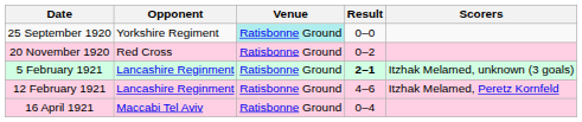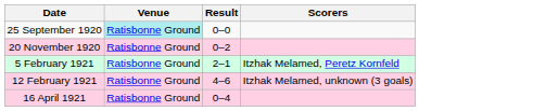 <table class="wikitable">
 <tr>
 <th>Date</th>
-<th>Opponent</th>
 <th>Venue</th>
 <th>Result</th>
 <th>Scorers</th>
 </tr>
 <tr>
 <td align=center>25 September 1920</td>
-<td>Yorkshire Regiment</td>
 <td style="background: paleturquoise;"><a href='#'>Ratisbonne</a> Ground</td>
 <td align=center>0–0</td>
 <td></td>
 </tr>
 <tr bgcolor=ffd0e3>
 <td align=center>20 November 1920</td>
-<td>Red Cross</td>
 <td><a href='#'>Ratisbonne</a> Ground</td>
 <td align=center>0–2</td>
 <td></td>
 </tr>
 <tr bgcolor=d0ffe3>
 <td align=center>5 February 1921</td>
-<td><a href='#'>Lancashire Reginment</a></td>
 <td><a href='#'>Ratisbonne</a> Ground</td>
-<td align=center><strong>2–1</strong></td>
+<td align=center>2–1</td>
+<td>Itzhak Melamed, <a href='#'>Peretz Kornfeld</a></td>
+</tr>
+<tr bgcolor=ffd0e3>
+<td align=center>12 February 1921</td>
+<td><a href='#'>Ratisbonne</a> Ground</td>
+<td align=center>4–6</td>
 <td>Itzhak Melamed, unknown (3 goals)</td>
 </tr>
 <tr bgcolor=ffd0e3>
-<td align=center>12 February 1921</td>
-<td><a href='#'>Lancashire Reginment</a></td>
-<td><a href='#'>Ratisbonne</a> Ground</td>
-<td align=center>4–6</td>
-<td>Itzhak Melamed, <a href='#'>Peretz Kornfeld</a></td>
-</tr>
-<tr bgcolor=ffd0e3>
 <td align=center>16 April 1921</td>
-<td><a href='#'>Maccabi Tel Aviv</a></td>
 <td><a href='#'>Ratisbonne</a> Ground</td>
 <td align=center>0–4</td>
 <td></td>
 </tr>
 </table>
